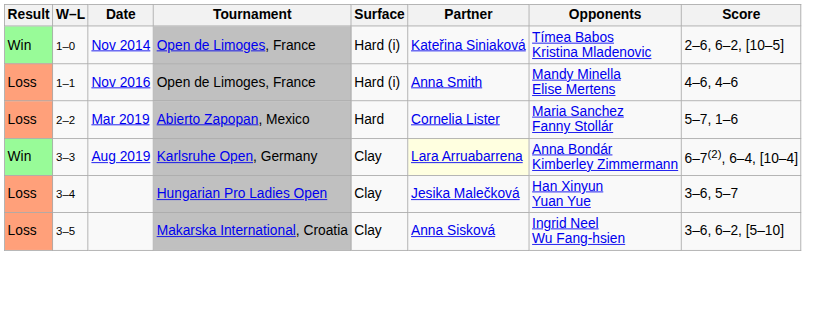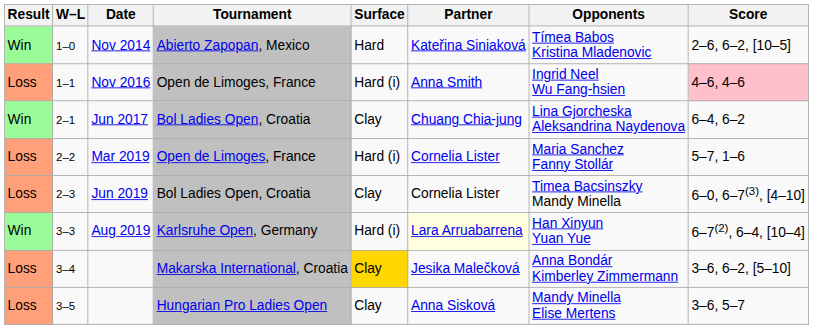 <table class="sortable wikitable">
 <tr>
 <th>Result</th>
 <th class="unsortable">W–L</th>
 <th>Date</th>
 <th>Tournament</th>
 <th>Surface</th>
 <th>Partner</th>
 <th>Opponents</th>
 <th class="unsortable">Score</th>
 </tr>
 <tr>
 <td style="background:#98fb98;">Win</td>
 <td><small>1–0</small></td>
 <td><a href='#'>Nov 2014</a></td>
-<td style="background:silver;"><a href='#'>Open de Limoges</a>, France</td>
-<td>Hard (i)</td>
+<td style="background:silver;"><a href='#'>Abierto Zapopan</a>, Mexico</td>
+<td>Hard</td>
 <td> <a href='#'>Kateřina Siniaková</a></td>
 <td> <a href='#'>Tímea Babos</a> <br>  <a href='#'>Kristina Mladenovic</a></td>
 <td>2–6, 6–2, [10–5]</td>
 </tr>
 <tr>
 <td style="background:#ffa07a;">Loss</td>
 <td><small>1–1</small></td>
 <td><a href='#'>Nov 2016</a></td>
 <td style="background:silver;">Open de Limoges, France</td>
 <td>Hard (i)</td>
 <td> <a href='#'>Anna Smith</a></td>
-<td> <a href='#'>Mandy Minella</a> <br>  <a href='#'>Elise Mertens</a></td>
-<td>4–6, 4–6</td>
+<td> <a href='#'>Ingrid Neel</a> <br>  <a href='#'>Wu Fang-hsien</a></td>
+<td style="background: pink;">4–6, 4–6</td>
+</tr>
+<tr>
+<td style="background:#98fb98;">Win</td>
+<td><small>2–1</small></td>
+<td><a href='#'>Jun 2017</a></td>
+<td style="background:silver;"><a href='#'>Bol Ladies Open</a>, Croatia</td>
+<td>Clay</td>
+<td> <a href='#'>Chuang Chia-jung</a></td>
+<td> <a href='#'>Lina Gjorcheska</a> <br>  <a href='#'>Aleksandrina Naydenova</a></td>
+<td>6–4, 6–2</td>
 </tr>
 <tr>
 <td style="background:#ffa07a;">Loss</td>
 <td><small>2–2</small></td>
 <td><a href='#'>Mar 2019</a></td>
-<td style="background:silver;"><a href='#'>Abierto Zapopan</a>, Mexico</td>
-<td>Hard</td>
+<td style="background:silver;"><a href='#'>Open de Limoges</a>, France</td>
+<td>Hard (i)</td>
 <td> <a href='#'>Cornelia Lister</a></td>
 <td> <a href='#'>Maria Sanchez</a> <br>  <a href='#'>Fanny Stollár</a></td>
 <td>5–7, 1–6</td>
+</tr>
+<tr>
+<td style="background:#ffa07a;">Loss</td>
+<td><small>2–3</small></td>
+<td><a href='#'>Jun 2019</a></td>
+<td style="background:silver;">Bol Ladies Open, Croatia</td>
+<td>Clay</td>
+<td> Cornelia Lister</td>
+<td> <a href='#'>Timea Bacsinszky</a> <br>  Mandy Minella</td>
+<td>6–0, 6–7<sup>(3)</sup>, [4–10]</td>
 </tr>
 <tr>
 <td style="background:#98fb98;">Win</td>
 <td><small>3–3</small></td>
 <td><a href='#'>Aug 2019</a></td>
 <td style="background:silver;"><a href='#'>Karlsruhe Open</a>, Germany</td>
-<td>Clay</td>
+<td>Hard (i)</td>
 <td style="background: lightyellow;"> <a href='#'>Lara Arruabarrena</a></td>
-<td> <a href='#'>Anna Bondár</a> <br>  <a href='#'>Kimberley Zimmermann</a></td>
+<td> <a href='#'>Han Xinyun</a> <br>  <a href='#'>Yuan Yue</a></td>
 <td>6–7<sup>(2)</sup>, 6–4, [10–4]</td>
 </tr>
 <tr>
 <td style="background:#ffa07a;">Loss</td>
 <td><small>3–4</small></td>
 <td><a href='#'></a></td>
-<td bgcolor=silver><a href='#'>Hungarian Pro Ladies Open</a></td>
-<td>Clay</td>
+<td bgcolor=silver><a href='#'>Makarska International</a>, Croatia</td>
+<td style="background: gold;">Clay</td>
 <td> <a href='#'>Jesika Malečková</a></td>
-<td> <a href='#'>Han Xinyun</a> <br>  <a href='#'>Yuan Yue</a></td>
-<td>3–6, 5–7</td>
+<td> <a href='#'>Anna Bondár</a> <br>  <a href='#'>Kimberley Zimmermann</a></td>
+<td>3–6, 6–2, [5–10]</td>
 </tr>
 <tr>
 <td style="background:#ffa07a;">Loss</td>
 <td><small>3–5</small></td>
 <td><a href='#'></a></td>
-<td bgcolor=silver><a href='#'>Makarska International</a>, Croatia</td>
+<td bgcolor=silver><a href='#'>Hungarian Pro Ladies Open</a></td>
 <td>Clay</td>
 <td> <a href='#'>Anna Sisková</a></td>
-<td> <a href='#'>Ingrid Neel</a> <br>  <a href='#'>Wu Fang-hsien</a></td>
-<td>3–6, 6–2, [5–10]</td>
+<td> <a href='#'>Mandy Minella</a> <br>  <a href='#'>Elise Mertens</a></td>
+<td>3–6, 5–7</td>
 </tr>
 </table>
